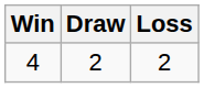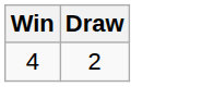 <table class="wikitable">
 <tr>
 <th>Win</th>
 <th>Draw</th>
-<th>Loss</th>
 </tr>
 <tr>
 <td align="center">4</td>
 <td align="center">2</td>
-<td align="center">2</td>
 </tr>
 </table>
